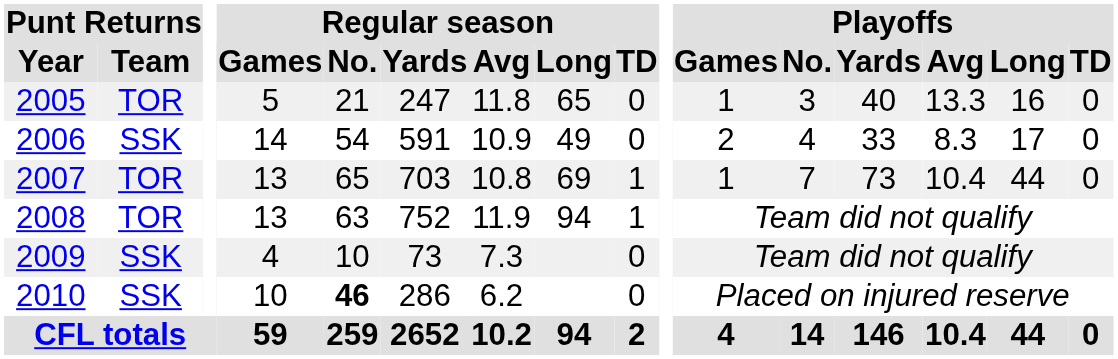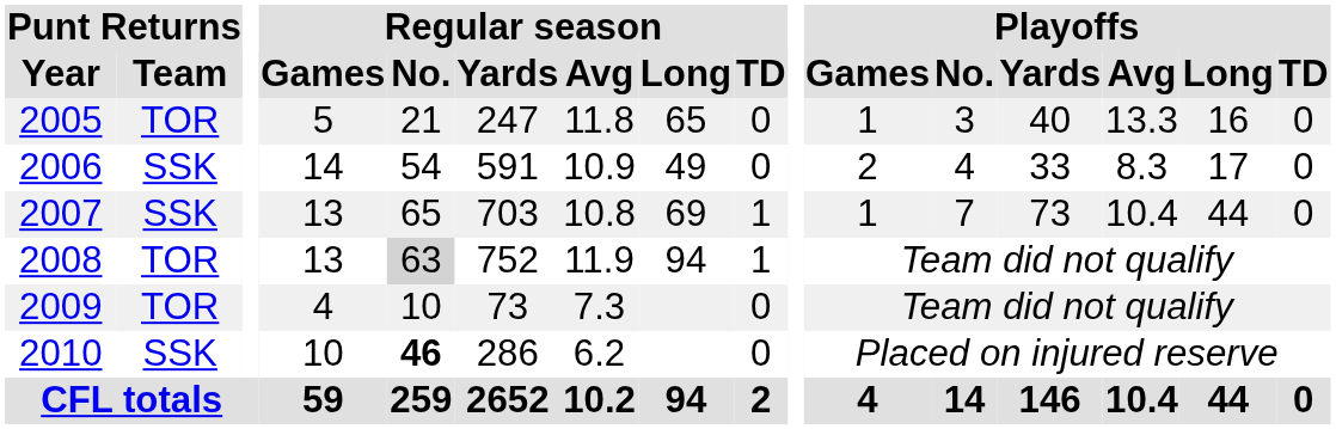 <table BORDER="0" CELLPADDING="1" CELLSPACING="0" width="65%" style="text-align:center">
 <tr bgcolor="#e0e0e0">
 <th colspan="2">Punt Returns</th>
 <th rowspan="99" bgcolor="#ffffff"> </th>
 <th colspan="6">Regular season</th>
 <th rowspan="99" bgcolor="#ffffff"> </th>
 <th colspan="6">Playoffs</th>
 </tr>
 <tr bgcolor="#e0e0e0">
 <th>Year</th>
 <th>Team</th>
 <th>Games</th>
 <th>No.</th>
 <th>Yards</th>
 <th>Avg</th>
 <th>Long</th>
 <th>TD</th>
 <th>Games</th>
 <th>No.</th>
 <th>Yards</th>
 <th>Avg</th>
 <th>Long</th>
 <th>TD</th>
 </tr>
 <tr ALIGN="center" bgcolor="#f0f0f0">
 <td><a href='#'>2005</a></td>
 <td><a href='#'>TOR</a></td>
 <td>5</td>
 <td>21</td>
 <td>247</td>
 <td>11.8</td>
 <td>65</td>
 <td>0</td>
 <td>1</td>
 <td>3</td>
 <td>40</td>
 <td>13.3</td>
 <td>16</td>
 <td>0</td>
 </tr>
 <tr ALIGN="center">
 <td><a href='#'>2006</a></td>
 <td><a href='#'>SSK</a></td>
 <td>14</td>
 <td>54</td>
 <td>591</td>
 <td>10.9</td>
 <td>49</td>
 <td>0</td>
 <td>2</td>
 <td>4</td>
 <td>33</td>
 <td>8.3</td>
 <td>17</td>
 <td>0</td>
 </tr>
 <tr ALIGN="center" bgcolor="#f0f0f0">
 <td><a href='#'>2007</a></td>
-<td><a href='#'>TOR</a></td>
+<td><a href='#'>SSK</a></td>
 <td>13</td>
 <td>65</td>
 <td>703</td>
 <td>10.8</td>
 <td>69</td>
 <td>1</td>
 <td>1</td>
 <td>7</td>
 <td>73</td>
 <td>10.4</td>
 <td>44</td>
 <td>0</td>
 </tr>
 <tr ALIGN="center">
 <td><a href='#'>2008</a></td>
 <td><a href='#'>TOR</a></td>
 <td>13</td>
-<td>63</td>
+<td style="background: lightgrey;">63</td>
 <td>752</td>
 <td>11.9</td>
 <td>94</td>
 <td>1</td>
 <td colspan="6"><em>Team did not qualify</em></td>
 </tr>
 <tr ALIGN="center" bgcolor="#f0f0f0">
 <td><a href='#'>2009</a></td>
-<td><a href='#'>SSK</a></td>
+<td><a href='#'>TOR</a></td>
 <td>4</td>
 <td>10</td>
 <td>73</td>
 <td>7.3</td>
 <td></td>
 <td>0</td>
 <td colspan="6"><em>Team did not qualify</em></td>
 </tr>
 <tr ALIGN="center">
 <td><a href='#'>2010</a></td>
 <td><a href='#'>SSK</a></td>
 <td>10</td>
 <td><strong>46</strong></td>
 <td>286</td>
 <td>6.2</td>
 <td></td>
 <td>0</td>
 <td colspan="6"><em>Placed on injured reserve</em></td>
 </tr>
 <tr bgcolor="#e0e0e0">
 <th colspan="3"><a href='#'>CFL totals</a></th>
 <th>59</th>
 <th>259</th>
 <th>2652</th>
 <th>10.2</th>
 <th>94</th>
 <th>2</th>
 <th>4</th>
 <th>14</th>
 <th>146</th>
 <th>10.4</th>
 <th>44</th>
 <th>0</th>
 </tr>
 </table>
